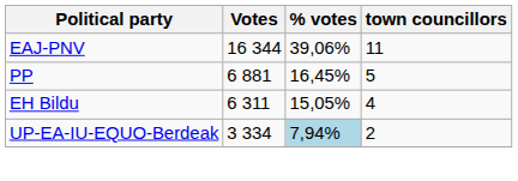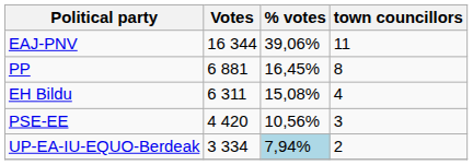 <table class="wikitable">
 <tr>
 <th>Political party</th>
 <th>Votes</th>
 <th>% votes</th>
 <th>town councillors</th>
 </tr>
 <tr>
 <td><a href='#'>EAJ-PNV</a></td>
 <td>16 344</td>
 <td>39,06%</td>
 <td>11</td>
 </tr>
 <tr>
 <td><a href='#'>PP</a></td>
 <td>6 881</td>
 <td>16,45%</td>
-<td>5</td>
+<td>8</td>
 </tr>
 <tr>
 <td><a href='#'>EH Bildu</a></td>
 <td>6 311</td>
-<td>15,05%</td>
+<td>15,08%</td>
 <td>4</td>
+</tr>
+<tr>
+<td><a href='#'>PSE-EE</a></td>
+<td>4 420</td>
+<td>10,56%</td>
+<td>3</td>
 </tr>
 <tr>
 <td><a href='#'>UP-EA-IU-EQUO-Berdeak</a></td>
 <td>3 334</td>
 <td style="background: lightblue;">7,94%</td>
 <td>2</td>
 </tr>
 <tr>
 </tr>
 </table>
